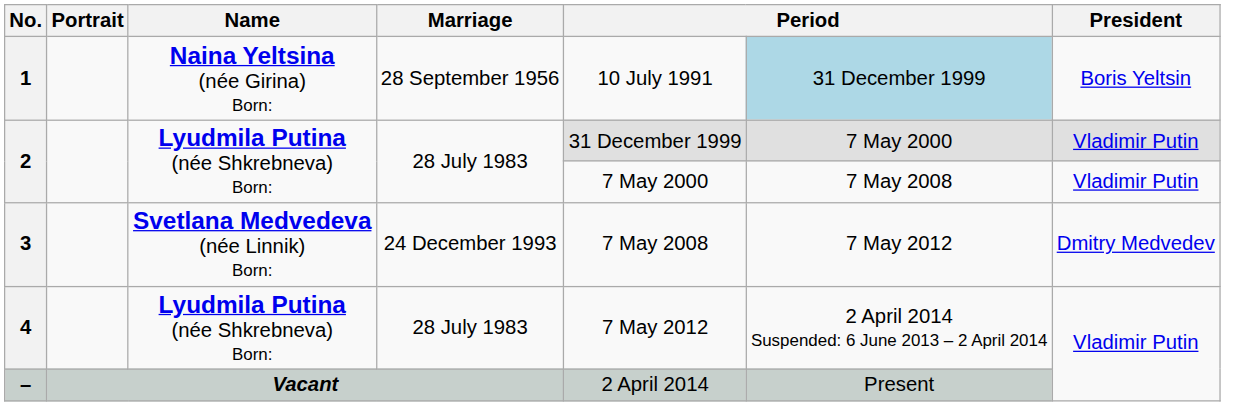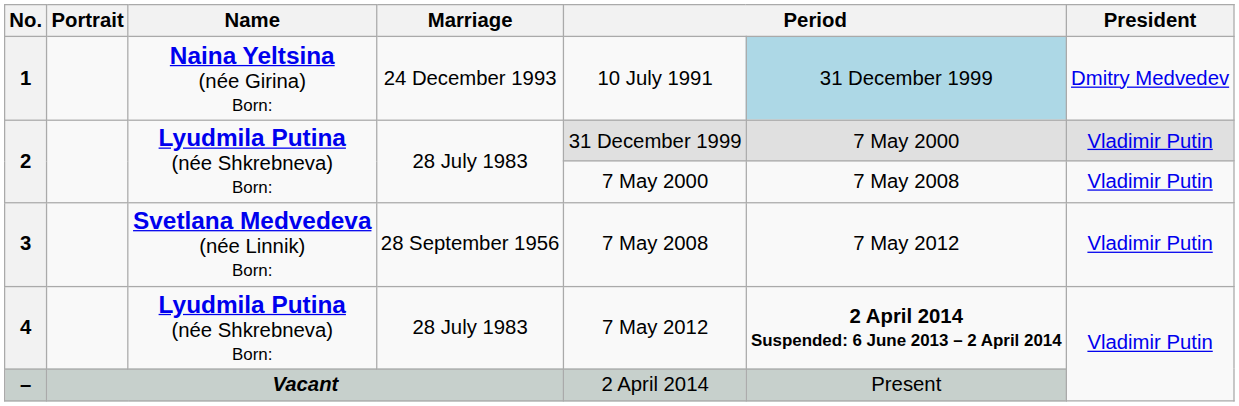 <table class="sortable wikitable" style="text-align:center">
 <tr>
 <th>No.</th>
 <th>Portrait</th>
 <th>Name</th>
 <th>Marriage</th>
 <th colspan=2>Period</th>
 <th>President</th>
 </tr>
 <tr>
 <th>1</th>
 <td></td>
 <td><big><strong><a href='#'>Naina Yeltsina</a></strong></big><br>(née Girina)<br><small>Born: </small></td>
-<td>28 September 1956</td>
+<td>24 December 1993</td>
 <td>10 July 1991</td>
 <td style="background: lightblue;">31 December 1999</td>
-<td><a href='#'>Boris Yeltsin</a></td>
+<td><a href='#'>Dmitry Medvedev</a></td>
 </tr>
 <tr>
 <th rowspan=2>2</th>
 <td rowspan=2></td>
 <td rowspan=2><big><strong><a href='#'>Lyudmila Putina</a></strong></big><br>(née Shkrebneva)<br><small>Born: </small></td>
 <td rowspan=2>28 July 1983</td>
 <td style="background:#E0E0E0">31 December 1999</td>
 <td style="background:#E0E0E0">7 May 2000</td>
 <td style="background:#E0E0E0"><a href='#'>Vladimir Putin</a><br></td>
 </tr>
 <tr>
 <td>7 May 2000</td>
 <td>7 May 2008</td>
 <td><a href='#'>Vladimir Putin</a></td>
 </tr>
 <tr>
 <th>3</th>
 <td></td>
 <td><big><strong><a href='#'>Svetlana Medvedeva</a></strong></big><br>(née Linnik)<br><small>Born: </small></td>
-<td>24 December 1993</td>
+<td>28 September 1956</td>
 <td>7 May 2008</td>
 <td>7 May 2012</td>
-<td><a href='#'>Dmitry Medvedev</a></td>
+<td><a href='#'>Vladimir Putin</a></td>
 </tr>
 <tr>
 <th>4</th>
 <td></td>
 <td><big><strong><a href='#'>Lyudmila Putina</a></strong></big><br>(née Shkrebneva)<br><small>Born: </small></td>
 <td>28 July 1983</td>
 <td>7 May 2012</td>
-<td>2 April 2014<br><small>Suspended: 6 June 2013 – 2 April 2014</small></td>
+<td><strong>2 April 2014<br><small>Suspended: 6 June 2013 – 2 April 2014</small></strong></td>
 <td rowspan="2"><a href='#'>Vladimir Putin</a></td>
 </tr>
 <tr>
 <th style="background:#C7D0CC">–</th>
 <td colspan="3" style="background:#C7D0CC"><strong><em>Vacant</em></strong><br></td>
 <td style="background:#C7D0CC">2 April 2014</td>
 <td style="background:#C7D0CC">Present</td>
 </tr>
 </table>
